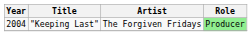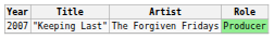 <table class="wikitable">
 <tr>
 <th>Year</th>
 <th>Title</th>
 <th>Artist</th>
 <th>Role</th>
 </tr>
 <tr>
-<td>2004</td>
+<td>2007</td>
 <td>"Keeping Last"</td>
 <td>The Forgiven Fridays</td>
 <td style="background: lightgreen;">Producer</td>
 </tr>
 <tr>
 </tr>
 </table>
